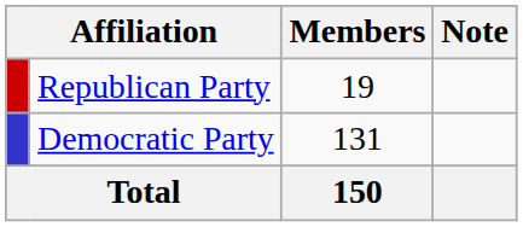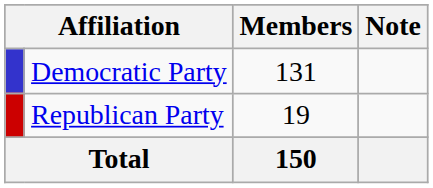 <table class="wikitable">
 <tr>
 <th colspan="2" align="center" valign="bottom">Affiliation</th>
 <th valign="bottom">Members</th>
 <th valign="bottom">Note</th>
+</tr>
+<tr>
+<td bgcolor="#3333CC"> </td>
+<td><a href='#'>Democratic Party</a></td>
+<td align="center">131</td>
+<td></td>
 </tr>
 <tr>
 <td bgcolor="#CC0000"> </td>
 <td><a href='#'>Republican Party</a></td>
 <td align="center">19</td>
 <td></td>
 </tr>
 <tr>
-<td bgcolor="#3333CC"> </td>
-<td><a href='#'>Democratic Party</a></td>
-<td align="center">131</td>
-<td></td>
-</tr>
-<tr>
 <th colspan="2" align="center">Total</th>
 <th align="center">150</th>
 <th></th>
 </tr>
 </table>
